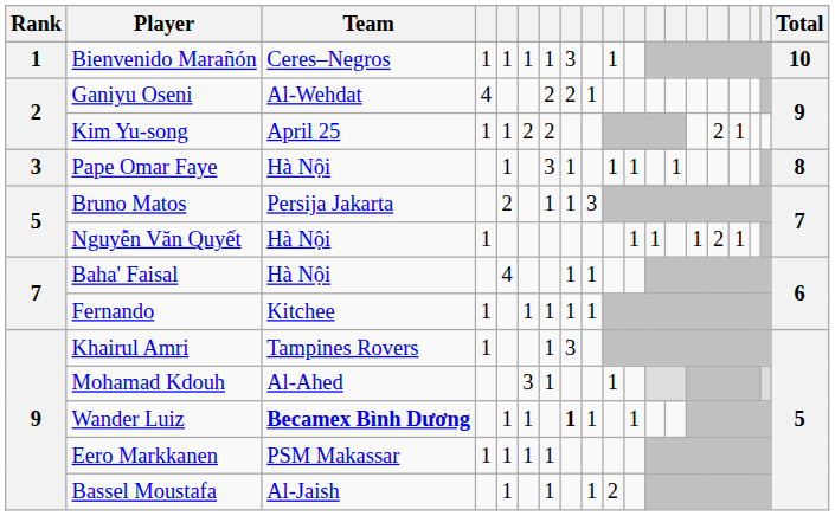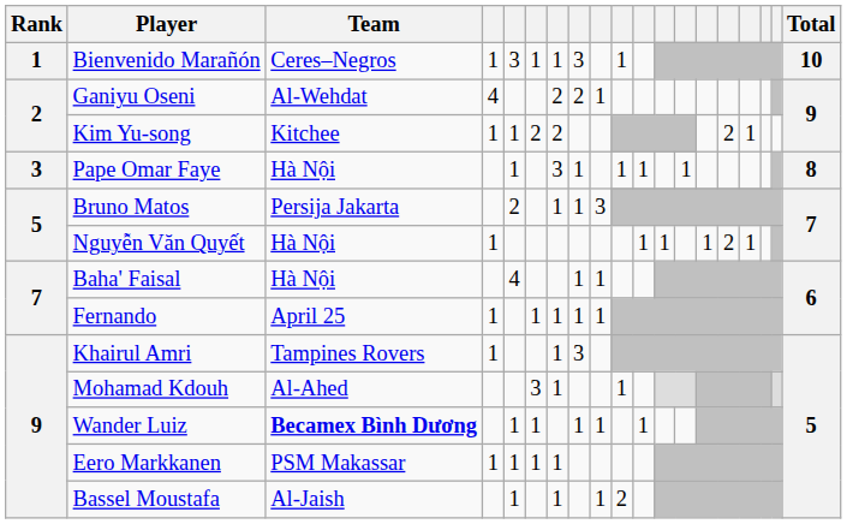 <table class="wikitable" style="text-align:center; font-size:90%">
 <tr>
 <th>Rank</th>
 <th>Player</th>
 <th>Team</th>
 <th></th>
 <th></th>
 <th></th>
 <th></th>
 <th></th>
 <th></th>
 <th></th>
 <th></th>
 <th></th>
 <th></th>
 <th></th>
 <th></th>
 <th></th>
 <th></th>
 <th></th>
 <th>Total</th>
 </tr>
 <tr>
 <th>1</th>
 <td align=left> <a href='#'>Bienvenido Marañón</a></td>
 <td align=left> <a href='#'>Ceres–Negros</a></td>
 <td>1</td>
-<td>1</td>
+<td>3</td>
 <td>1</td>
 <td>1</td>
 <td>3</td>
 <td></td>
 <td>1</td>
 <td></td>
 <td bgcolor="silver" colspan=7></td>
 <th>10</th>
 </tr>
 <tr>
 <th rowspan=2>2</th>
 <td align=left> <a href='#'>Ganiyu Oseni</a></td>
 <td align=left> <a href='#'>Al-Wehdat</a></td>
 <td>4</td>
 <td></td>
 <td></td>
 <td>2</td>
 <td>2</td>
 <td>1</td>
 <td></td>
 <td></td>
 <td></td>
 <td></td>
 <td></td>
 <td></td>
 <td></td>
 <td></td>
 <td bgcolor="silver"></td>
 <th rowspan=2>9</th>
 </tr>
 <tr>
 <td align=left> <a href='#'>Kim Yu-song</a></td>
-<td align=left> <a href='#'>April 25</a></td>
+<td align=left> <a href='#'>Kitchee</a></td>
 <td>1</td>
 <td>1</td>
 <td>2</td>
 <td>2</td>
 <td></td>
 <td></td>
 <td bgcolor="silver" colspan=4></td>
 <td></td>
 <td>2</td>
 <td>1</td>
 <td></td>
 <td></td>
 </tr>
 <tr>
 <th>3</th>
 <td align=left> <a href='#'>Pape Omar Faye</a></td>
 <td align=left> <a href='#'>Hà Nội</a></td>
 <td></td>
 <td>1</td>
 <td></td>
 <td>3</td>
 <td>1</td>
 <td></td>
 <td>1</td>
 <td>1</td>
 <td></td>
 <td>1</td>
 <td></td>
 <td></td>
 <td></td>
 <td></td>
 <td bgcolor="silver"></td>
 <th>8</th>
 </tr>
 <tr>
 <th rowspan=2>5</th>
 <td align=left> <a href='#'>Bruno Matos</a></td>
 <td align=left> <a href='#'>Persija Jakarta</a></td>
 <td></td>
 <td>2</td>
 <td></td>
 <td>1</td>
 <td>1</td>
 <td>3</td>
 <td bgcolor="silver" colspan=9></td>
 <th rowspan=2>7</th>
 </tr>
 <tr>
 <td align=left> <a href='#'>Nguyễn Văn Quyết</a></td>
 <td align=left> <a href='#'>Hà Nội</a></td>
 <td>1</td>
 <td></td>
 <td></td>
 <td></td>
 <td></td>
 <td></td>
 <td></td>
 <td>1</td>
 <td>1</td>
 <td></td>
 <td>1</td>
 <td>2</td>
 <td>1</td>
 <td></td>
 <td bgcolor="silver"></td>
 </tr>
 <tr>
 <th rowspan=2>7</th>
 <td align=left> <a href='#'>Baha' Faisal</a></td>
 <td align=left> <a href='#'>Hà Nội</a></td>
 <td></td>
 <td>4</td>
 <td></td>
 <td></td>
 <td>1</td>
 <td>1</td>
 <td></td>
 <td></td>
 <td bgcolor="silver" colspan=7></td>
 <th rowspan=2>6</th>
 </tr>
 <tr>
 <td align=left> <a href='#'>Fernando</a></td>
-<td align=left> <a href='#'>Kitchee</a></td>
+<td align=left> <a href='#'>April 25</a></td>
 <td>1</td>
 <td></td>
 <td>1</td>
 <td>1</td>
 <td>1</td>
 <td>1</td>
 <td bgcolor="silver" colspan=9></td>
 </tr>
 <tr>
 <th rowspan=5>9</th>
 <td align=left> <a href='#'>Khairul Amri</a></td>
 <td align=left> <a href='#'>Tampines Rovers</a></td>
 <td>1</td>
 <td></td>
 <td></td>
 <td>1</td>
 <td>3</td>
 <td></td>
 <td bgcolor="silver" colspan=9></td>
 <th rowspan=5>5</th>
 </tr>
 <tr>
 <td align=left> <a href='#'>Mohamad Kdouh</a></td>
 <td align=left> <a href='#'>Al-Ahed</a></td>
 <td></td>
 <td></td>
 <td>3</td>
 <td>1</td>
 <td></td>
 <td></td>
 <td>1</td>
 <td></td>
 <td bgcolor="#DDDDDD" colspan="2"></td>
 <td bgcolor="silver" colspan=4></td>
 <td bgcolor="#DDDDDD"></td>
 </tr>
 <tr>
 <td align=left> <a href='#'>Wander Luiz</a></td>
 <td align=left><strong> <a href='#'>Becamex Bình Dương</a></strong></td>
 <td></td>
 <td>1</td>
 <td>1</td>
 <td></td>
-<td><strong>1</strong></td>
+<td>1</td>
 <td>1</td>
 <td></td>
 <td>1</td>
 <td></td>
 <td></td>
 <td bgcolor="silver" colspan=5></td>
 </tr>
 <tr>
 <td align=left> <a href='#'>Eero Markkanen</a></td>
 <td align=left> <a href='#'>PSM Makassar</a></td>
 <td>1</td>
 <td>1</td>
 <td>1</td>
 <td>1</td>
 <td></td>
 <td></td>
 <td></td>
 <td></td>
 <td bgcolor="silver" colspan=7></td>
 </tr>
 <tr>
 <td align=left> <a href='#'>Bassel Moustafa</a></td>
 <td align=left> <a href='#'>Al-Jaish</a></td>
 <td></td>
 <td>1</td>
 <td></td>
 <td>1</td>
 <td></td>
 <td>1</td>
 <td>2</td>
 <td></td>
 <td bgcolor="silver" colspan=7></td>
 </tr>
 </table>
